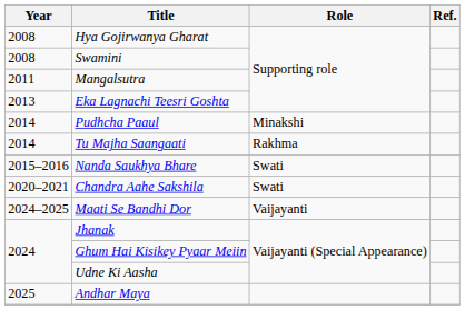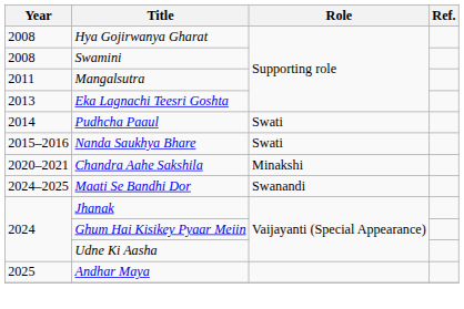 <table class="wikitable">
 <tr>
 <th>Year</th>
 <th>Title</th>
 <th>Role</th>
 <th>Ref.</th>
 </tr>
 <tr>
 <td>2008</td>
 <td><em>Hya Gojirwanya Gharat</em></td>
 <td rowspan="4">Supporting role</td>
 <td></td>
 </tr>
 <tr>
 <td>2008</td>
 <td><em>Swamini</em></td>
 <td></td>
 </tr>
 <tr>
 <td>2011</td>
 <td><em>Mangalsutra</em></td>
 <td></td>
 </tr>
 <tr>
 <td>2013</td>
 <td><em><a href='#'>Eka Lagnachi Teesri Goshta</a></em></td>
 <td></td>
 </tr>
 <tr>
 <td>2014</td>
 <td><em><a href='#'>Pudhcha Paaul</a></em></td>
-<td>Minakshi</td>
-<td></td>
-</tr>
-<tr>
-<td>2014</td>
-<td><em><a href='#'>Tu Majha Saangaati</a></em></td>
-<td>Rakhma</td>
+<td>Swati</td>
 <td></td>
 </tr>
 <tr>
 <td>2015–2016</td>
 <td><em><a href='#'>Nanda Saukhya Bhare</a></em></td>
 <td>Swati</td>
 <td></td>
 </tr>
 <tr>
 <td>2020–2021</td>
 <td><em><a href='#'>Chandra Aahe Sakshila</a></em></td>
-<td>Swati</td>
+<td>Minakshi</td>
 <td></td>
 </tr>
 <tr>
 <td>2024–2025</td>
 <td><em><a href='#'>Maati Se Bandhi Dor</a></em></td>
-<td>Vaijayanti</td>
+<td>Swanandi</td>
 <td></td>
 </tr>
 <tr>
 <td rowspan="3">2024</td>
 <td><em><a href='#'>Jhanak</a></em></td>
 <td rowspan="3">Vaijayanti (Special Appearance)</td>
 <td></td>
 </tr>
 <tr>
 <td><em><a href='#'>Ghum Hai Kisikey Pyaar Meiin</a></em></td>
 <td></td>
 </tr>
 <tr>
 <td><em>Udne Ki Aasha</em></td>
 <td></td>
 </tr>
 <tr>
 <td>2025</td>
 <td><a href='#'><em>Andhar Maya</em></a></td>
 <td></td>
 <td></td>
 </tr>
 <tr>
 </tr>
 </table>
